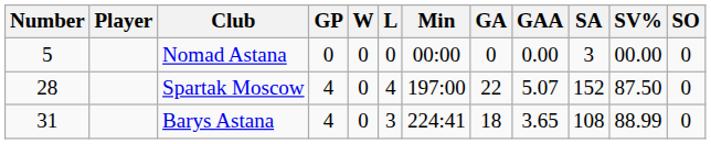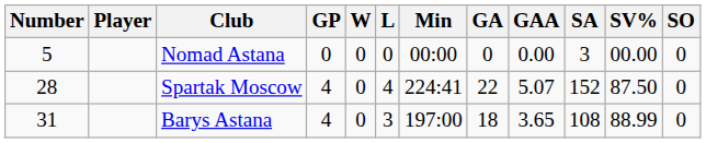 <table class="wikitable sortable" style="text-align: center;">
 <tr>
 <th>Number</th>
 <th>Player</th>
 <th>Club</th>
 <th>GP</th>
 <th>W</th>
 <th>L</th>
 <th>Min</th>
 <th>GA</th>
 <th>GAA</th>
 <th>SA</th>
 <th>SV%</th>
 <th>SO</th>
 </tr>
 <tr>
 <td>5</td>
 <td align=left></td>
 <td align=left> <a href='#'>Nomad Astana</a></td>
 <td>0</td>
 <td>0</td>
 <td>0</td>
 <td>00:00</td>
 <td>0</td>
 <td>0.00</td>
 <td>3</td>
 <td>00.00</td>
 <td>0</td>
 </tr>
 <tr>
 <td>28</td>
 <td align=left></td>
 <td align=left> <a href='#'>Spartak Moscow</a></td>
 <td>4</td>
 <td>0</td>
 <td>4</td>
-<td>197:00</td>
+<td>224:41</td>
 <td>22</td>
 <td>5.07</td>
 <td>152</td>
 <td>87.50</td>
 <td>0</td>
 </tr>
 <tr>
 <td>31</td>
 <td align=left></td>
 <td align=left> <a href='#'>Barys Astana</a></td>
 <td>4</td>
 <td>0</td>
 <td>3</td>
-<td>224:41</td>
+<td>197:00</td>
 <td>18</td>
 <td>3.65</td>
 <td>108</td>
 <td>88.99</td>
 <td>0</td>
 </tr>
 </table>
